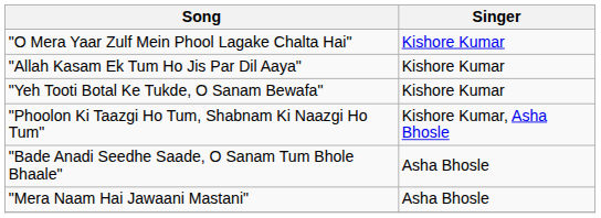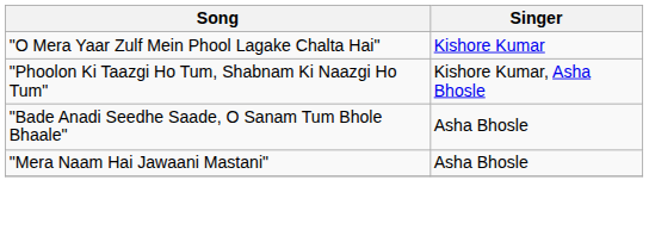 <table class="wikitable">
 <tr>
 <th>Song</th>
 <th>Singer</th>
 </tr>
 <tr>
 <td>"O Mera Yaar Zulf Mein Phool Lagake Chalta Hai"</td>
 <td><a href='#'>Kishore Kumar</a></td>
-</tr>
-<tr>
-<td>"Allah Kasam Ek Tum Ho Jis Par Dil Aaya"</td>
-<td>Kishore Kumar</td>
-</tr>
-<tr>
-<td>"Yeh Tooti Botal Ke Tukde, O Sanam Bewafa"</td>
-<td>Kishore Kumar</td>
 </tr>
 <tr>
 <td>"Phoolon Ki Taazgi Ho Tum, Shabnam Ki Naazgi Ho Tum"</td>
 <td>Kishore Kumar, <a href='#'>Asha Bhosle</a></td>
 </tr>
 <tr>
 <td>"Bade Anadi Seedhe Saade, O Sanam Tum Bhole Bhaale"</td>
 <td>Asha Bhosle</td>
 </tr>
 <tr>
 <td>"Mera Naam Hai Jawaani Mastani"</td>
 <td>Asha Bhosle</td>
 </tr>
 <tr>
 </tr>
 </table>
